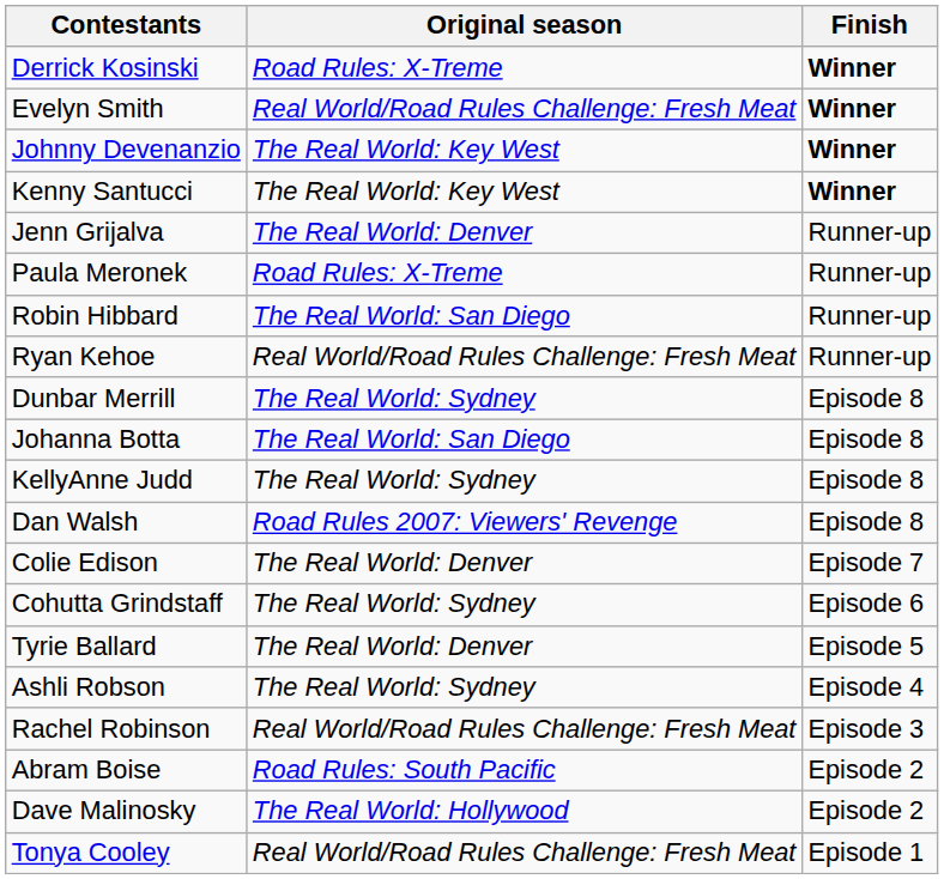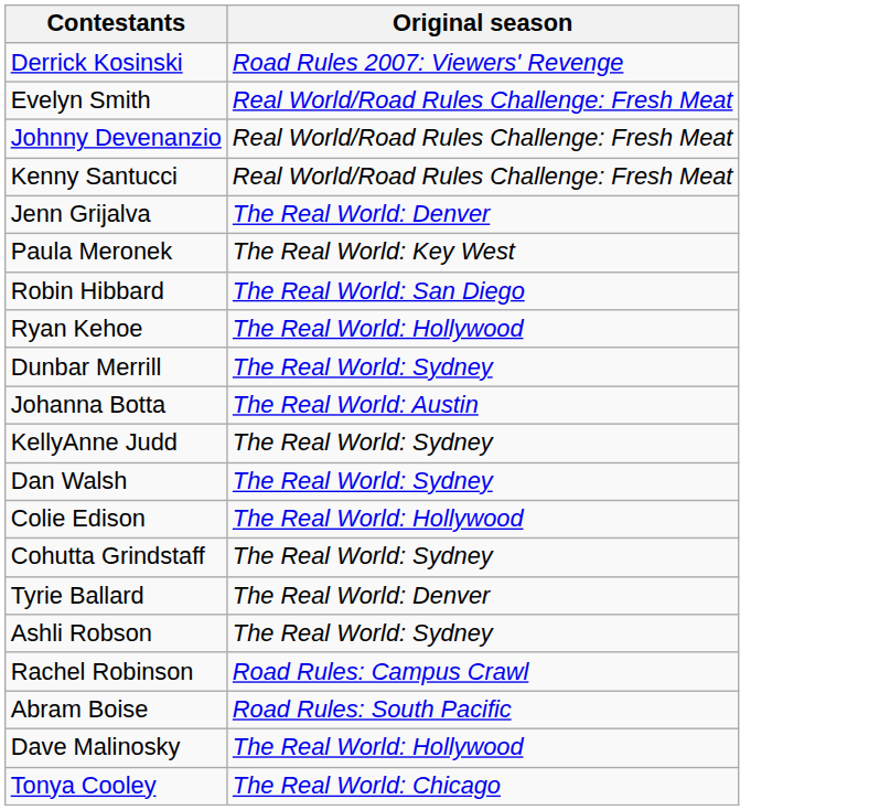 <table class="wikitable sortable">
 <tr>
 <th>Contestants</th>
 <th>Original season</th>
-<th>Finish</th>
 </tr>
 <tr>
 <td nowrap><a href='#'>Derrick Kosinski</a></td>
-<td nowrap><em><a href='#'>Road Rules: X-Treme</a></em></td>
-<td nowrap><strong>Winner</strong></td>
+<td nowrap><em><a href='#'>Road Rules 2007: Viewers' Revenge</a></em></td>
 </tr>
 <tr>
 <td nowrap>Evelyn Smith</td>
 <td nowrap><em><a href='#'>Real World/Road Rules Challenge: Fresh Meat</a></em></td>
-<td><strong>Winner</strong></td>
 </tr>
 <tr>
 <td nowrap><a href='#'>Johnny Devenanzio</a></td>
-<td nowrap><em><a href='#'>The Real World: Key West</a></em></td>
-<td><strong>Winner</strong></td>
+<td><em>Real World/Road Rules Challenge: Fresh Meat</em></td>
 </tr>
 <tr>
 <td nowrap>Kenny Santucci</td>
-<td nowrap><em>The Real World: Key West</em></td>
-<td><strong>Winner</strong></td>
+<td><em>Real World/Road Rules Challenge: Fresh Meat</em></td>
 </tr>
 <tr>
 <td nowrap>Jenn Grijalva</td>
 <td nowrap><em><a href='#'>The Real World: Denver</a></em></td>
-<td nowrap>Runner-up</td>
 </tr>
 <tr>
 <td nowrap>Paula Meronek</td>
-<td nowrap><em><a href='#'>Road Rules: X-Treme</a></em></td>
-<td>Runner-up</td>
+<td nowrap><em>The Real World: Key West</em></td>
 </tr>
 <tr>
 <td nowrap>Robin Hibbard</td>
 <td nowrap><em><a href='#'>The Real World: San Diego</a></em></td>
-<td>Runner-up</td>
 </tr>
 <tr>
 <td nowrap>Ryan Kehoe</td>
-<td><em>Real World/Road Rules Challenge: Fresh Meat</em></td>
-<td>Runner-up</td>
+<td nowrap><em><a href='#'>The Real World: Hollywood</a></em></td>
 </tr>
 <tr>
 <td nowrap>Dunbar Merrill</td>
 <td nowrap><em><a href='#'>The Real World: Sydney</a></em></td>
-<td nowrap>Episode 8</td>
 </tr>
 <tr>
 <td nowrap>Johanna Botta</td>
-<td nowrap><em><a href='#'>The Real World: San Diego</a></em></td>
-<td>Episode 8</td>
+<td nowrap><em><a href='#'>The Real World: Austin</a></em></td>
 </tr>
 <tr>
 <td nowrap>KellyAnne Judd</td>
 <td><em>The Real World: Sydney</em></td>
-<td>Episode 8</td>
 </tr>
 <tr>
 <td nowrap>Dan Walsh</td>
-<td nowrap><em><a href='#'>Road Rules 2007: Viewers' Revenge</a></em></td>
-<td>Episode 8</td>
+<td nowrap><em><a href='#'>The Real World: Sydney</a></em></td>
 </tr>
 <tr>
 <td nowrap>Colie Edison</td>
-<td><em>The Real World: Denver</em></td>
-<td nowrap>Episode 7</td>
+<td nowrap><em><a href='#'>The Real World: Hollywood</a></em></td>
 </tr>
 <tr>
 <td nowrap>Cohutta Grindstaff</td>
 <td><em>The Real World: Sydney</em></td>
-<td nowrap>Episode 6</td>
 </tr>
 <tr>
 <td nowrap>Tyrie Ballard</td>
 <td><em>The Real World: Denver</em></td>
-<td nowrap>Episode 5</td>
 </tr>
 <tr>
 <td nowrap>Ashli Robson</td>
 <td><em>The Real World: Sydney</em></td>
-<td nowrap>Episode 4</td>
 </tr>
 <tr>
 <td nowrap>Rachel Robinson</td>
-<td><em>Real World/Road Rules Challenge: Fresh Meat</em></td>
-<td nowrap>Episode 3</td>
+<td nowrap><em><a href='#'>Road Rules: Campus Crawl</a></em></td>
 </tr>
 <tr>
 <td nowrap>Abram Boise</td>
 <td nowrap><em><a href='#'>Road Rules: South Pacific</a></em></td>
-<td nowrap>Episode 2</td>
 </tr>
 <tr>
 <td nowrap>Dave Malinosky</td>
 <td nowrap><em><a href='#'>The Real World: Hollywood</a></em></td>
-<td nowrap>Episode 2</td>
 </tr>
 <tr>
 <td nowrap><a href='#'>Tonya Cooley</a></td>
-<td><em>Real World/Road Rules Challenge: Fresh Meat</em></td>
-<td nowrap>Episode 1</td>
+<td nowrap><em><a href='#'>The Real World: Chicago</a></em></td>
 </tr>
 </table>
